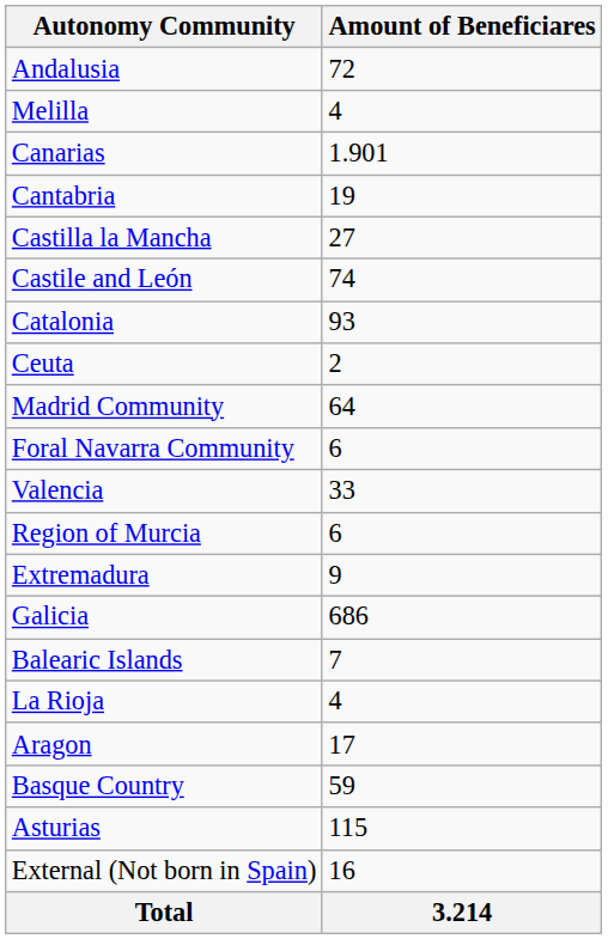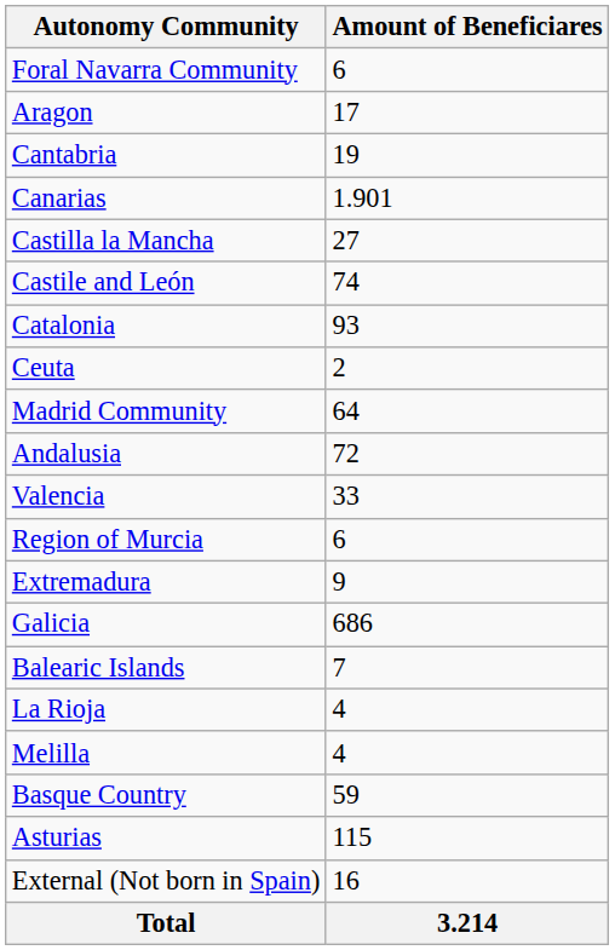 <table class="wikitable">
 <tr>
 <th>Autonomy Community</th>
 <th>Amount of Beneficiares</th>
 </tr>
 <tr>
-<td><a href='#'>Andalusia</a></td>
-<td>72</td>
+<td><a href='#'>Foral Navarra Community</a></td>
+<td>6</td>
 </tr>
 <tr>
-<td><a href='#'>Melilla</a></td>
-<td>4</td>
+<td><a href='#'>Aragon</a></td>
+<td>17</td>
+</tr>
+<tr>
+<td><a href='#'>Cantabria</a></td>
+<td>19</td>
 </tr>
 <tr>
 <td><a href='#'>Canarias</a></td>
 <td>1.901</td>
-</tr>
-<tr>
-<td><a href='#'>Cantabria</a></td>
-<td>19</td>
 </tr>
 <tr>
 <td><a href='#'>Castilla la Mancha</a></td>
 <td>27</td>
 </tr>
 <tr>
 <td><a href='#'>Castile and León</a></td>
 <td>74</td>
 </tr>
 <tr>
 <td><a href='#'>Catalonia</a></td>
 <td>93</td>
 </tr>
 <tr>
 <td><a href='#'>Ceuta</a></td>
 <td>2</td>
 </tr>
 <tr>
 <td><a href='#'>Madrid Community</a></td>
 <td>64</td>
 </tr>
 <tr>
-<td><a href='#'>Foral Navarra Community</a></td>
-<td>6</td>
+<td><a href='#'>Andalusia</a></td>
+<td>72</td>
 </tr>
 <tr>
 <td><a href='#'>Valencia</a></td>
 <td>33</td>
 </tr>
 <tr>
 <td><a href='#'>Region of Murcia</a></td>
 <td>6</td>
 </tr>
 <tr>
 <td><a href='#'>Extremadura</a></td>
 <td>9</td>
 </tr>
 <tr>
 <td><a href='#'>Galicia</a></td>
 <td>686</td>
 </tr>
 <tr>
 <td><a href='#'>Balearic Islands</a></td>
 <td>7</td>
 </tr>
 <tr>
 <td><a href='#'>La Rioja</a></td>
 <td>4</td>
 </tr>
 <tr>
-<td><a href='#'>Aragon</a></td>
-<td>17</td>
+<td><a href='#'>Melilla</a></td>
+<td>4</td>
 </tr>
 <tr>
 <td><a href='#'>Basque Country</a></td>
 <td>59</td>
 </tr>
 <tr>
 <td><a href='#'>Asturias</a></td>
 <td>115</td>
 </tr>
 <tr>
 <td>External (Not born in <a href='#'>Spain</a>)</td>
 <td>16</td>
 </tr>
 <tr>
 <th><strong>Total</strong></th>
 <th><strong>3.214</strong></th>
 </tr>
 </table>
